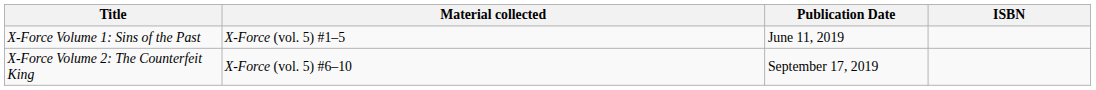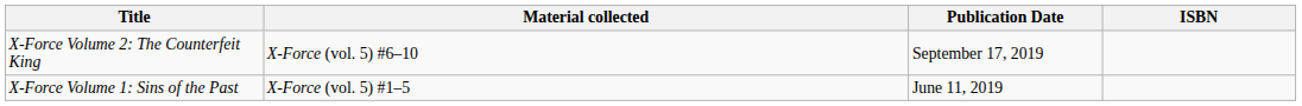 <table class="wikitable" style="text-align:left;" width="100%">
 <tr>
 <th width=20%>Title</th>
 <th width=50%>Material collected</th>
 <th width=15%>Publication Date</th>
 <th width=15%>ISBN</th>
 </tr>
 <tr>
+<td><em>X-Force Volume 2: The Counterfeit King</em></td>
+<td><em>X-Force</em> (vol. 5) #6–10</td>
+<td>September 17, 2019</td>
+<td></td>
+</tr>
+<tr>
 <td><em>X-Force Volume 1: Sins of the Past</em></td>
 <td><em>X-Force</em> (vol. 5) #1–5</td>
 <td>June 11, 2019</td>
 <td></td>
 </tr>
-<tr>
-<td><em>X-Force Volume 2: The Counterfeit King</em></td>
-<td><em>X-Force</em> (vol. 5) #6–10</td>
-<td>September 17, 2019</td>
-<td></td>
-</tr>
 </table>
